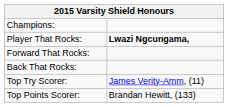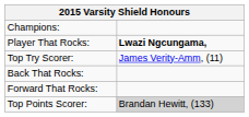 <table class="wikitable" style="text-align:left; line-height:110%; font-size:90%; width:40%; margin:1em auto 1em auto;">
 <tr>
 <th colspan=2><strong>2015 Varsity Shield Honours</strong></th>
 </tr>
 <tr>
 <td>Champions:</td>
 <td></td>
 </tr>
 <tr>
 <td>Player That Rocks:</td>
 <td><strong>Lwazi Ngcungama, </strong></td>
 </tr>
 <tr>
-<td>Forward That Rocks:</td>
-<td></td>
+<td>Top Try Scorer:</td>
+<td><a href='#'>James Verity-Amm</a>,  (11)</td>
 </tr>
 <tr>
 <td>Back That Rocks:</td>
 <td></td>
 </tr>
 <tr>
-<td>Top Try Scorer:</td>
-<td><a href='#'>James Verity-Amm</a>,  (11)</td>
+<td>Forward That Rocks:</td>
+<td></td>
 </tr>
 <tr>
 <td>Top Points Scorer:</td>
-<td>Brandan Hewitt,  (133)</td>
+<td style="background: lightgrey;">Brandan Hewitt,  (133)</td>
 </tr>
 </table>
